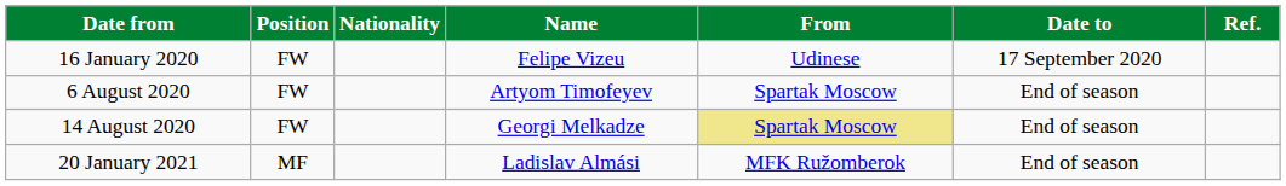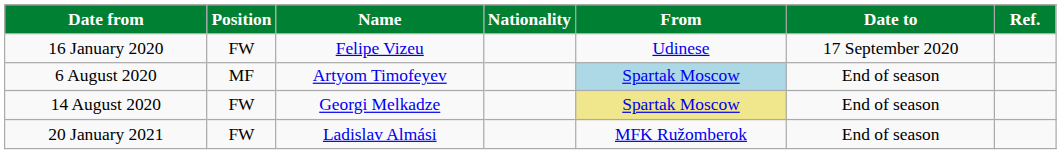 <table class="wikitable" style="text-align:center; font-size:90%; ">
 <tr>
 <th style="background:#008033; color:white; width:200px;">Date from</th>
 <th style="background:#008033; color:white; width:50px;">Position</th>
+<th style="background:#008033; color:white; width:200px;">Name</th>
 <th style="background:#008033; color:white; width:50px;">Nationality</th>
-<th style="background:#008033; color:white; width:200px;">Name</th>
 <th style="background:#008033; color:white; width:200px;">From</th>
 <th style="background:#008033; color:white; width:200px;">Date to</th>
 <th style="background:#008033; color:white; width:50px;">Ref.</th>
 </tr>
 <tr>
 <td>16 January 2020</td>
 <td>FW</td>
+<td><a href='#'>Felipe Vizeu</a></td>
 <td></td>
-<td><a href='#'>Felipe Vizeu</a></td>
 <td><a href='#'>Udinese</a></td>
 <td>17 September 2020</td>
 <td></td>
 </tr>
 <tr>
 <td>6 August 2020</td>
-<td>FW</td>
+<td>MF</td>
+<td><a href='#'>Artyom Timofeyev</a></td>
 <td></td>
-<td><a href='#'>Artyom Timofeyev</a></td>
-<td><a href='#'>Spartak Moscow</a></td>
+<td style="background: lightblue;"><a href='#'>Spartak Moscow</a></td>
 <td>End of season</td>
 <td></td>
 </tr>
 <tr>
 <td>14 August 2020</td>
 <td>FW</td>
+<td><a href='#'>Georgi Melkadze</a></td>
 <td></td>
-<td><a href='#'>Georgi Melkadze</a></td>
 <td style="background: khaki;"><a href='#'>Spartak Moscow</a></td>
 <td>End of season</td>
 <td></td>
 </tr>
 <tr>
 <td>20 January 2021</td>
-<td>MF</td>
+<td>FW</td>
+<td><a href='#'>Ladislav Almási</a></td>
 <td></td>
-<td><a href='#'>Ladislav Almási</a></td>
 <td><a href='#'>MFK Ružomberok</a></td>
 <td>End of season</td>
 <td></td>
 </tr>
 </table>
